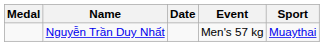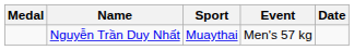 <table class="wikitable sortable" style="font-size: 95%;">
 <tr>
 <th>Medal</th>
 <th>Name</th>
+<th>Sport</th>
+<th>Event</th>
 <th>Date</th>
-<th>Event</th>
-<th>Sport</th>
 </tr>
 <tr>
 <td></td>
 <td><a href='#'>Nguyễn Trần Duy Nhất</a></td>
+<td><a href='#'>Muaythai</a></td>
+<td>Men's 57 kg</td>
 <td></td>
-<td>Men's 57 kg</td>
-<td><a href='#'>Muaythai</a></td>
 </tr>
 </table>
